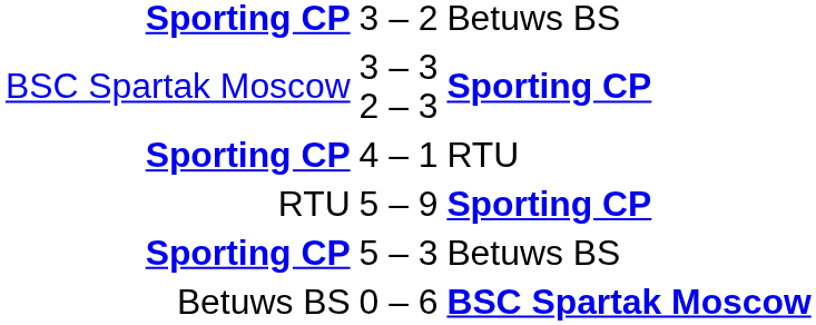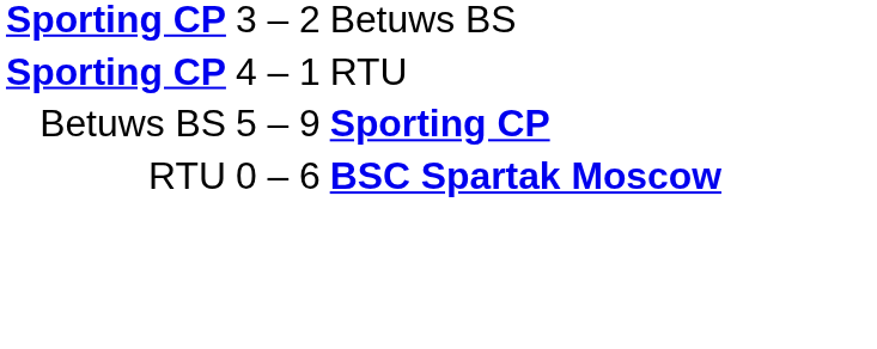 <table>
 <tr>
 <th width=auto></th>
 <td></td>
 </tr>
 <tr>
 <td align=right><strong><a href='#'>Sporting CP</a></strong> </td>
 <td align=center>3 – 2 </td>
 <td align=left> Betuws BS</td>
 </tr>
 <tr>
-<td align=right><a href='#'>BSC Spartak Moscow</a> </td>
-<td align=center>3 – 3 <br>2 – 3 </td>
-<td align=left> <strong><a href='#'>Sporting CP</a></strong></td>
-</tr>
-<tr>
 <td align=right><strong><a href='#'>Sporting CP</a></strong> </td>
 <td align=center>4 – 1</td>
 <td align=left> RTU</td>
 </tr>
 <tr>
-<td align=right>RTU </td>
+<td align=right>Betuws BS </td>
 <td align=center>5 – 9</td>
 <td align=left> <strong><a href='#'>Sporting CP</a></strong></td>
 </tr>
 <tr>
-<td align=right><strong><a href='#'>Sporting CP</a></strong> </td>
-<td align=center>5 – 3</td>
-<td align=left> Betuws BS</td>
-</tr>
-<tr>
-<td align=right>Betuws BS </td>
+<td align=right>RTU </td>
 <td align=center>0 – 6</td>
 <td align=left> <strong><a href='#'>BSC Spartak Moscow</a></strong></td>
 </tr>
 </table>
